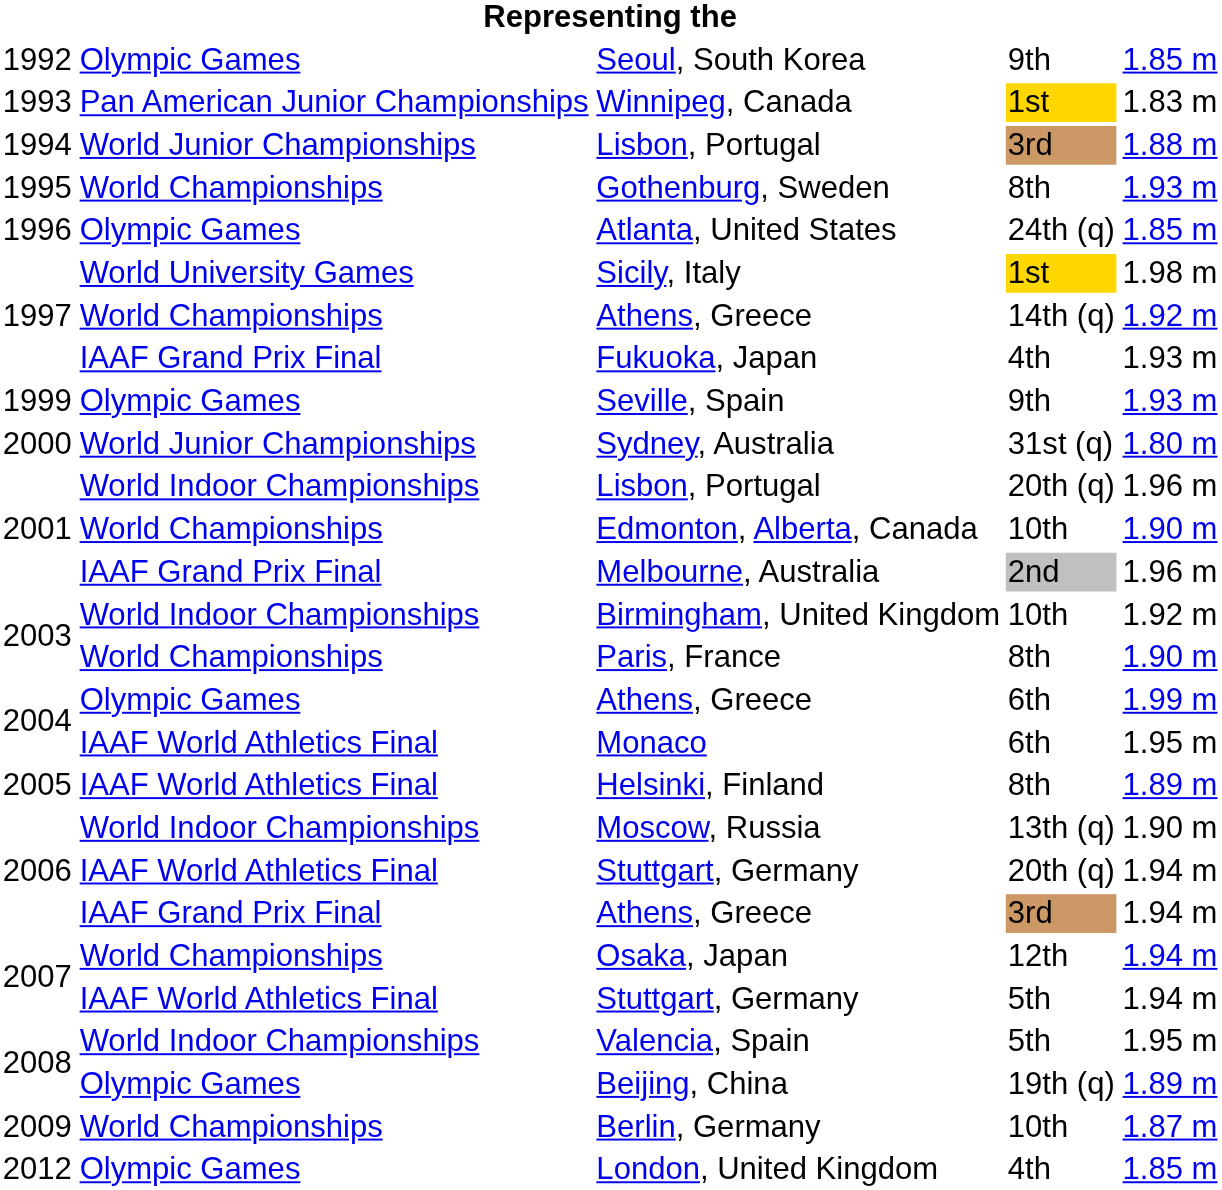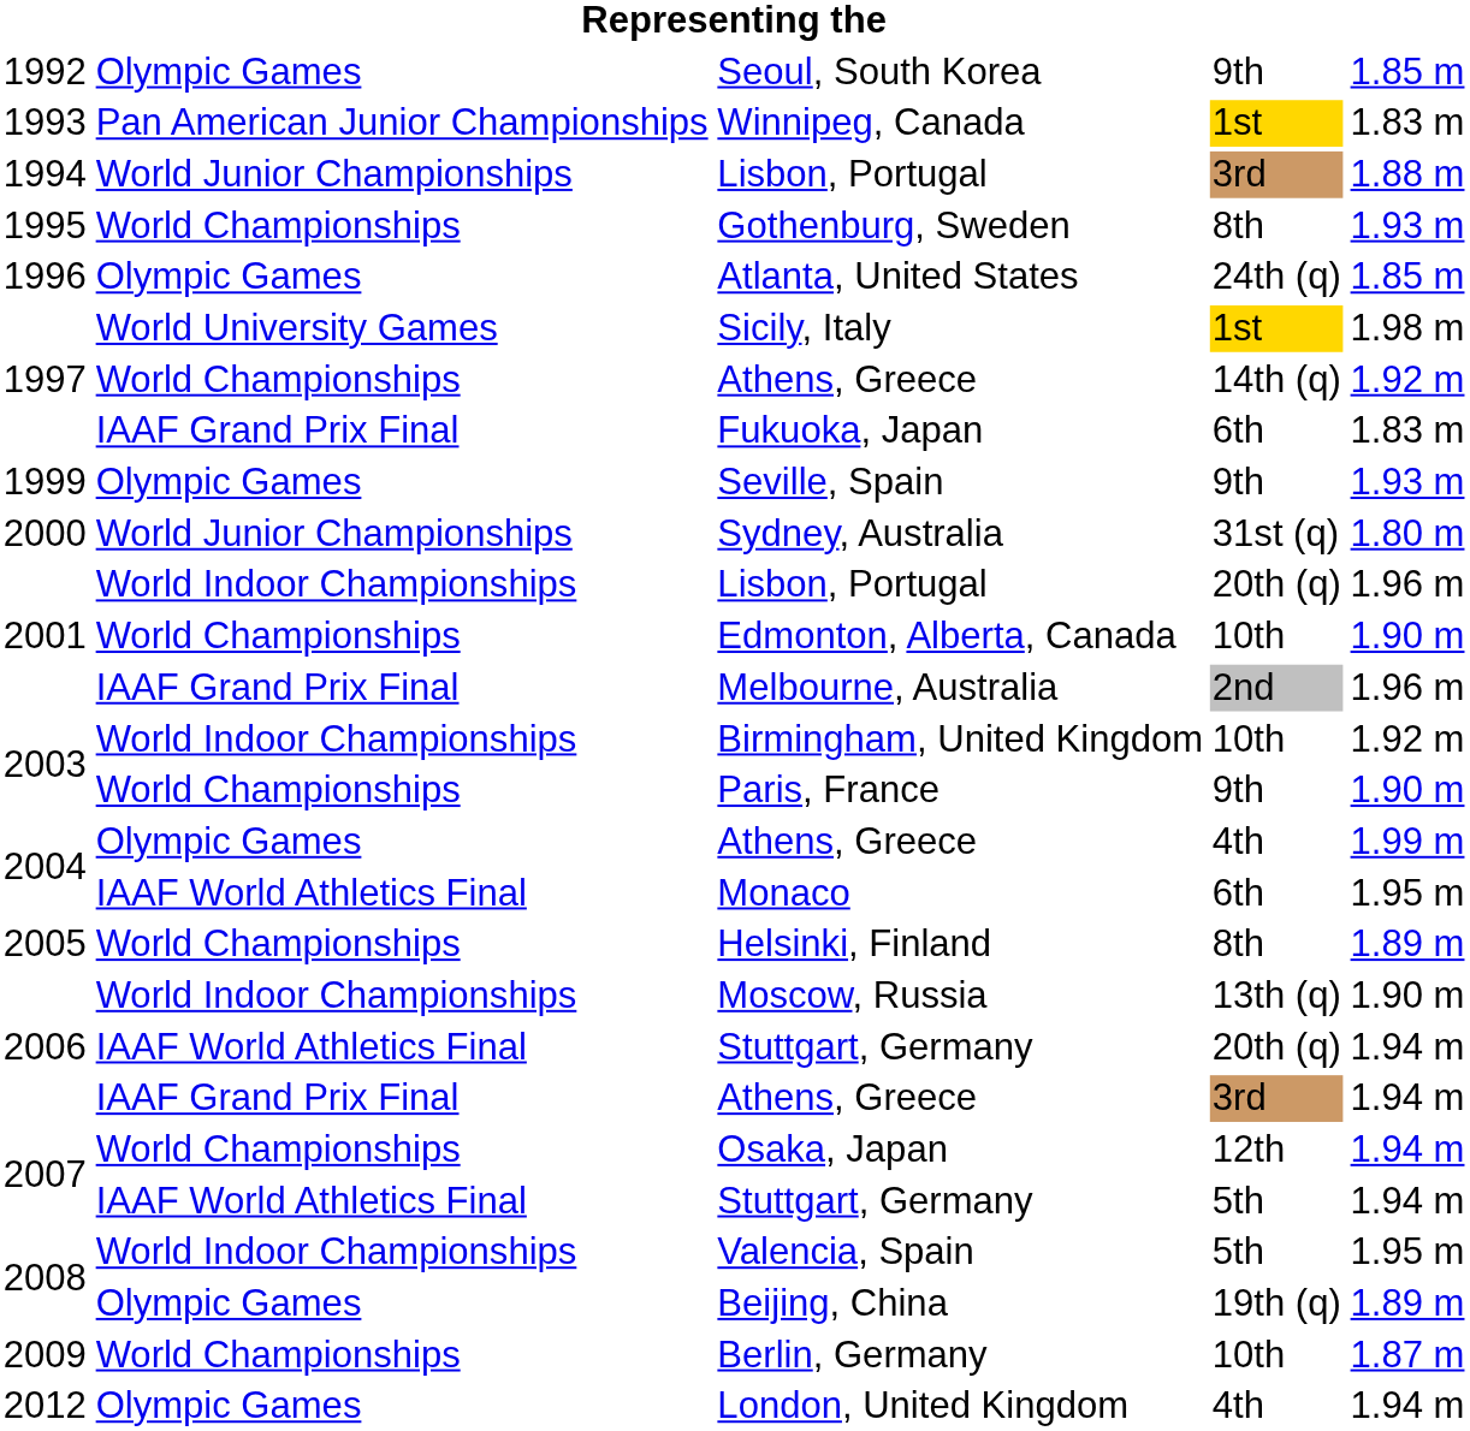 <table>
 <tr>
 <th colspan="6">Representing the </th>
 </tr>
 <tr>
 <td>1992</td>
 <td><a href='#'>Olympic Games</a></td>
 <td><a href='#'>Seoul</a>, South Korea</td>
 <td>9th</td>
 <td><a href='#'>1.85 m</a></td>
 </tr>
 <tr>
 <td>1993</td>
 <td><a href='#'>Pan American Junior Championships</a></td>
 <td><a href='#'>Winnipeg</a>, Canada</td>
 <td bgcolor=gold>1st</td>
 <td>1.83 m</td>
 </tr>
 <tr>
 <td>1994</td>
 <td><a href='#'>World Junior Championships</a></td>
 <td><a href='#'>Lisbon</a>, Portugal</td>
 <td bgcolor="cc9966">3rd</td>
 <td><a href='#'>1.88 m</a></td>
 </tr>
 <tr>
 <td>1995</td>
 <td><a href='#'>World Championships</a></td>
 <td><a href='#'>Gothenburg</a>, Sweden</td>
 <td>8th</td>
 <td><a href='#'>1.93 m</a></td>
 </tr>
 <tr>
 <td>1996</td>
 <td><a href='#'>Olympic Games</a></td>
 <td><a href='#'>Atlanta</a>, United States</td>
 <td>24th (q)</td>
 <td><a href='#'>1.85 m</a></td>
 </tr>
 <tr>
 <td rowspan=3>1997</td>
 <td><a href='#'>World University Games</a></td>
 <td><a href='#'>Sicily</a>, Italy</td>
 <td bgcolor="gold">1st</td>
 <td>1.98 m</td>
 </tr>
 <tr>
 <td><a href='#'>World Championships</a></td>
 <td><a href='#'>Athens</a>, Greece</td>
 <td>14th (q)</td>
 <td><a href='#'>1.92 m</a></td>
 </tr>
 <tr>
 <td><a href='#'>IAAF Grand Prix Final</a></td>
 <td><a href='#'>Fukuoka</a>, Japan</td>
-<td>4th</td>
-<td>1.93 m</td>
+<td>6th</td>
+<td>1.83 m</td>
 </tr>
 <tr>
 <td>1999</td>
 <td><a href='#'>Olympic Games</a></td>
 <td><a href='#'>Seville</a>, Spain</td>
 <td>9th</td>
 <td><a href='#'>1.93 m</a></td>
 </tr>
 <tr>
 <td>2000</td>
 <td><a href='#'>World Junior Championships</a></td>
 <td><a href='#'>Sydney</a>, Australia</td>
 <td>31st (q)</td>
 <td><a href='#'>1.80 m</a></td>
 </tr>
 <tr>
 <td rowspan=3>2001</td>
 <td><a href='#'>World Indoor Championships</a></td>
 <td><a href='#'>Lisbon</a>, Portugal</td>
 <td>20th (q)</td>
 <td>1.96 m</td>
 </tr>
 <tr>
 <td><a href='#'>World Championships</a></td>
 <td><a href='#'>Edmonton</a>, <a href='#'>Alberta</a>, Canada</td>
 <td>10th</td>
 <td><a href='#'>1.90 m</a></td>
 </tr>
 <tr>
 <td><a href='#'>IAAF Grand Prix Final</a></td>
 <td><a href='#'>Melbourne</a>, Australia</td>
 <td bgcolor="silver">2nd</td>
 <td>1.96 m</td>
 </tr>
 <tr>
 <td rowspan=2>2003</td>
 <td><a href='#'>World Indoor Championships</a></td>
 <td><a href='#'>Birmingham</a>, United Kingdom</td>
 <td>10th</td>
 <td>1.92 m</td>
 </tr>
 <tr>
 <td><a href='#'>World Championships</a></td>
 <td><a href='#'>Paris</a>, France</td>
-<td>8th</td>
+<td>9th</td>
 <td><a href='#'>1.90 m</a></td>
 </tr>
 <tr>
 <td rowspan=2>2004</td>
 <td><a href='#'>Olympic Games</a></td>
 <td><a href='#'>Athens</a>, Greece</td>
-<td>6th</td>
+<td>4th</td>
 <td><a href='#'>1.99 m</a></td>
 </tr>
 <tr>
 <td><a href='#'>IAAF World Athletics Final</a></td>
 <td><a href='#'>Monaco</a></td>
 <td>6th</td>
 <td>1.95 m</td>
 </tr>
 <tr>
 <td>2005</td>
-<td><a href='#'>IAAF World Athletics Final</a></td>
+<td><a href='#'>World Championships</a></td>
 <td><a href='#'>Helsinki</a>, Finland</td>
 <td>8th</td>
 <td><a href='#'>1.89 m</a></td>
 </tr>
 <tr>
 <td rowspan=3>2006</td>
 <td><a href='#'>World Indoor Championships</a></td>
 <td><a href='#'>Moscow</a>, Russia</td>
 <td>13th (q)</td>
 <td>1.90 m</td>
 </tr>
 <tr>
 <td><a href='#'>IAAF World Athletics Final</a></td>
 <td><a href='#'>Stuttgart</a>, Germany</td>
 <td>20th (q)</td>
 <td>1.94 m</td>
 </tr>
 <tr>
 <td><a href='#'>IAAF Grand Prix Final</a></td>
 <td><a href='#'>Athens</a>, Greece</td>
 <td bgcolor="cc9966">3rd</td>
 <td>1.94 m</td>
 </tr>
 <tr>
 <td rowspan=2>2007</td>
 <td><a href='#'>World Championships</a></td>
 <td><a href='#'>Osaka</a>, Japan</td>
 <td>12th</td>
 <td><a href='#'>1.94 m</a></td>
 </tr>
 <tr>
 <td><a href='#'>IAAF World Athletics Final</a></td>
 <td><a href='#'>Stuttgart</a>, Germany</td>
 <td>5th</td>
 <td>1.94 m</td>
 </tr>
 <tr>
 <td rowspan=2>2008</td>
 <td><a href='#'>World Indoor Championships</a></td>
 <td><a href='#'>Valencia</a>, Spain</td>
 <td>5th</td>
 <td>1.95 m</td>
 </tr>
 <tr>
 <td><a href='#'>Olympic Games</a></td>
 <td><a href='#'>Beijing</a>, China</td>
 <td>19th (q)</td>
 <td><a href='#'>1.89 m</a></td>
 </tr>
 <tr>
 <td>2009</td>
 <td><a href='#'>World Championships</a></td>
 <td><a href='#'>Berlin</a>, Germany</td>
 <td>10th</td>
 <td><a href='#'>1.87 m</a></td>
 </tr>
 <tr>
 <td>2012</td>
 <td><a href='#'>Olympic Games</a></td>
 <td><a href='#'>London</a>, United Kingdom</td>
 <td>4th</td>
-<td><a href='#'>1.85 m</a></td>
+<td>1.94 m</td>
 </tr>
 </table>
